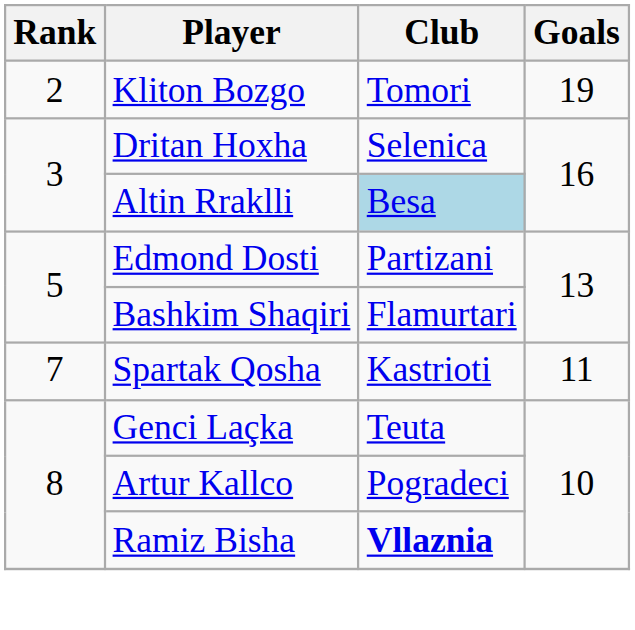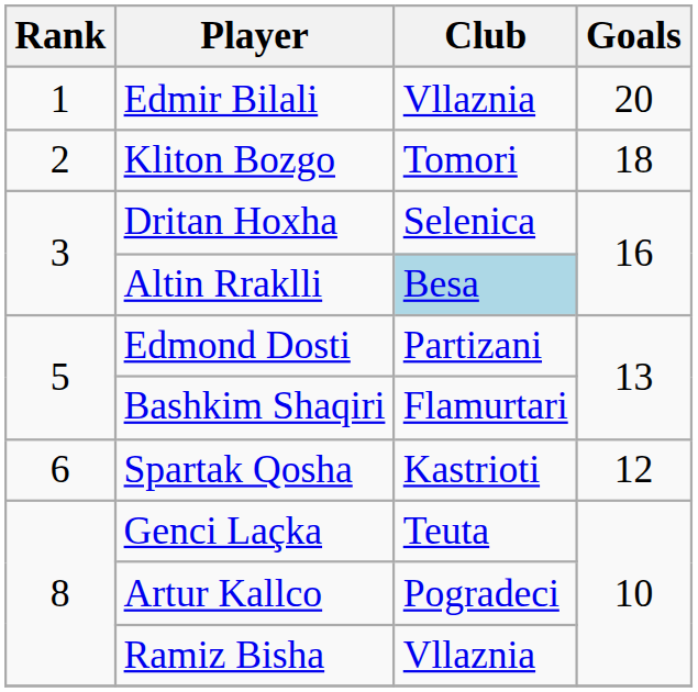 <table class="wikitable" style="text-align:center">
 <tr>
 <th>Rank</th>
 <th>Player</th>
 <th>Club</th>
 <th>Goals</th>
 </tr>
 <tr>
+<td>1</td>
+<td align="left"> <a href='#'>Edmir Bilali</a></td>
+<td align="left"><a href='#'>Vllaznia</a></td>
+<td>20</td>
+</tr>
+<tr>
 <td>2</td>
 <td align="left"> <a href='#'>Kliton Bozgo</a></td>
 <td align="left"><a href='#'>Tomori</a></td>
-<td>19</td>
+<td>18</td>
 </tr>
 <tr>
 <td rowspan="2">3</td>
 <td align="left"> <a href='#'>Dritan Hoxha</a></td>
 <td align="left"><a href='#'>Selenica</a></td>
 <td rowspan="2">16</td>
 </tr>
 <tr>
 <td align="left"> <a href='#'>Altin Rraklli</a></td>
 <td align="left" style="background: lightblue;"><a href='#'>Besa</a></td>
 </tr>
 <tr>
 <td rowspan="2">5</td>
 <td align="left"> <a href='#'>Edmond Dosti</a></td>
 <td align="left"><a href='#'>Partizani</a></td>
 <td rowspan="2">13</td>
 </tr>
 <tr>
 <td align="left"> <a href='#'>Bashkim Shaqiri</a></td>
 <td align="left"><a href='#'>Flamurtari</a></td>
 </tr>
 <tr>
-<td>7</td>
+<td>6</td>
 <td align="left"> <a href='#'>Spartak Qosha</a></td>
 <td align="left"><a href='#'>Kastrioti</a></td>
-<td>11</td>
+<td>12</td>
 </tr>
 <tr>
 <td rowspan="3">8</td>
 <td align="left"> <a href='#'>Genci Laçka</a></td>
 <td align="left"><a href='#'>Teuta</a></td>
 <td rowspan="3">10</td>
 </tr>
 <tr>
 <td align="left"> <a href='#'>Artur Kallco</a></td>
 <td align="left"><a href='#'>Pogradeci</a></td>
 </tr>
 <tr>
 <td align="left"> <a href='#'>Ramiz Bisha</a></td>
-<td align="left"><strong><a href='#'>Vllaznia</a></strong></td>
+<td align="left"><a href='#'>Vllaznia</a></td>
 </tr>
 <tr>
 </tr>
 </table>
